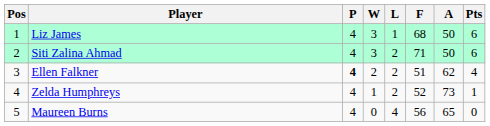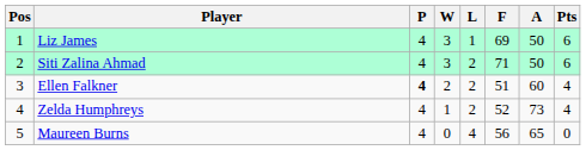 <table class="wikitable" style="font-size: 100%">
 <tr>
 <th width=20>Pos</th>
 <th width=400>Player</th>
 <th width=20>P</th>
 <th width=20>W</th>
 <th width=20>L</th>
 <th width=30>F</th>
 <th width=30>A</th>
 <th width=20>Pts</th>
 </tr>
 <tr align=center style="background: #ADFFD6;">
 <td>1</td>
 <td align="left"> <a href='#'>Liz James</a></td>
 <td>4</td>
 <td>3</td>
 <td>1</td>
-<td>68</td>
+<td>69</td>
 <td>50</td>
 <td>6</td>
 </tr>
 <tr align=center style="background: #ADFFD6;">
 <td>2</td>
 <td align="left"> <a href='#'>Siti Zalina Ahmad</a></td>
 <td>4</td>
 <td>3</td>
 <td>2</td>
 <td>71</td>
 <td>50</td>
 <td>6</td>
 </tr>
 <tr align=center>
 <td>3</td>
 <td align="left"> <a href='#'>Ellen Falkner</a></td>
 <td><strong>4</strong></td>
 <td>2</td>
 <td>2</td>
 <td>51</td>
-<td>62</td>
+<td>60</td>
 <td>4</td>
 </tr>
 <tr align=center>
 <td>4</td>
 <td align="left"> <a href='#'>Zelda Humphreys</a></td>
 <td>4</td>
 <td>1</td>
 <td>2</td>
 <td>52</td>
 <td>73</td>
-<td>1</td>
+<td>4</td>
 </tr>
 <tr align=center>
 <td>5</td>
 <td align="left"> <a href='#'>Maureen Burns</a></td>
 <td>4</td>
 <td>0</td>
 <td>4</td>
 <td>56</td>
 <td>65</td>
 <td>0</td>
 </tr>
 </table>
